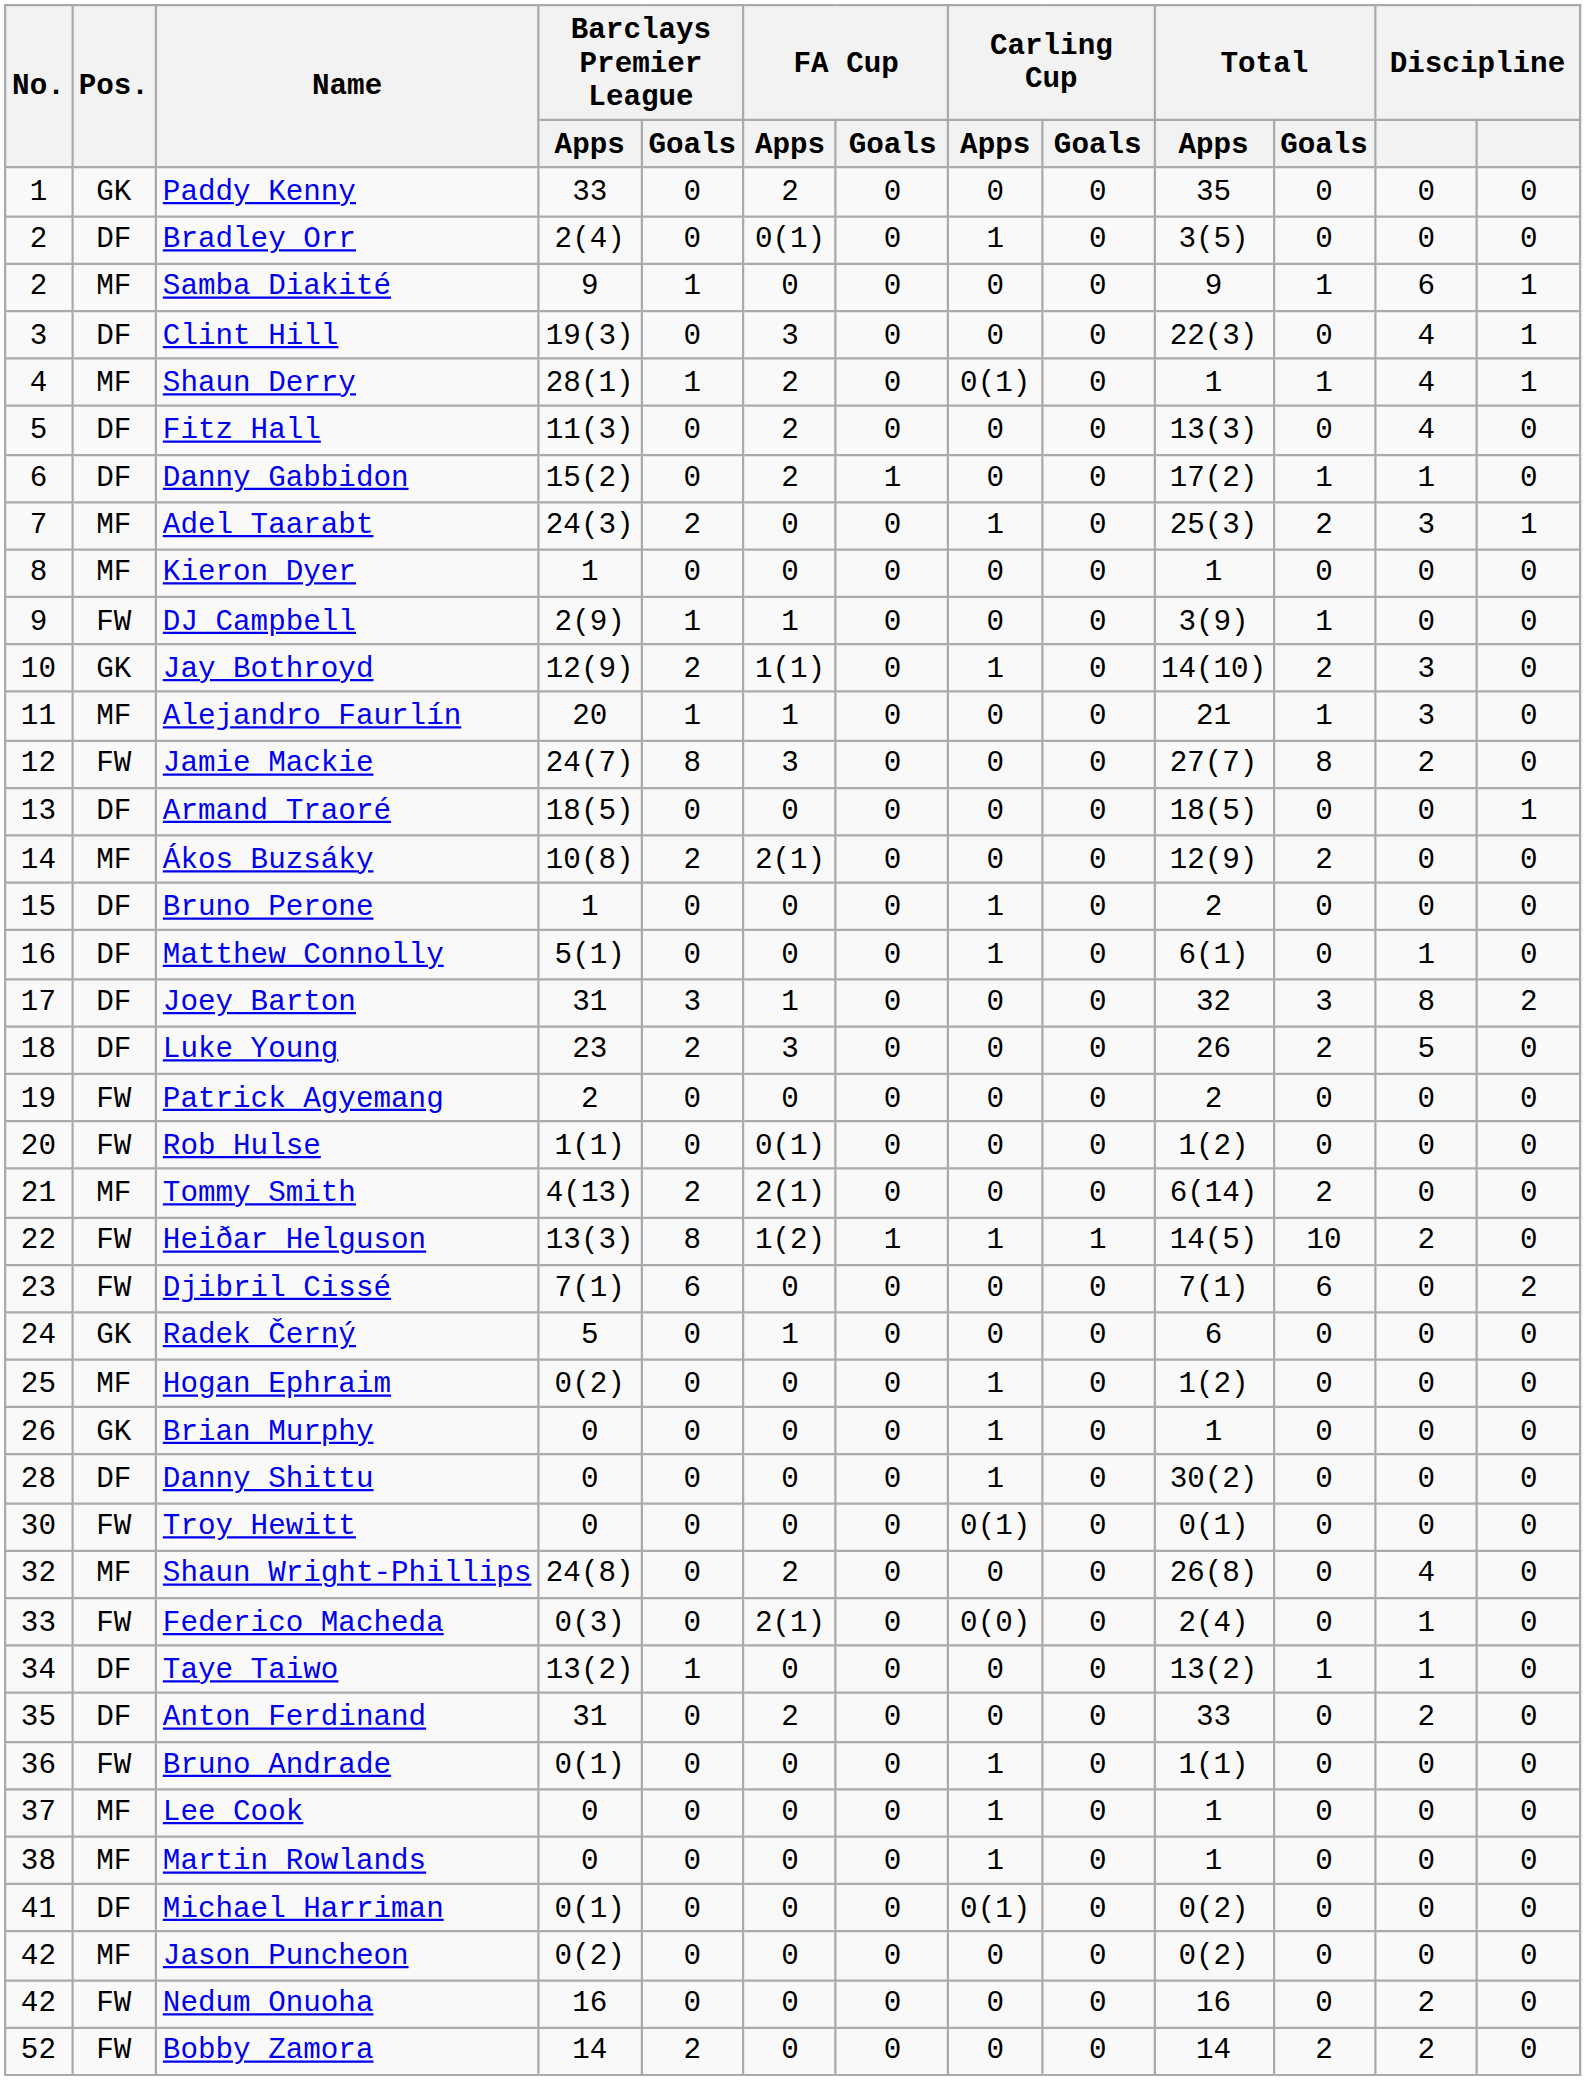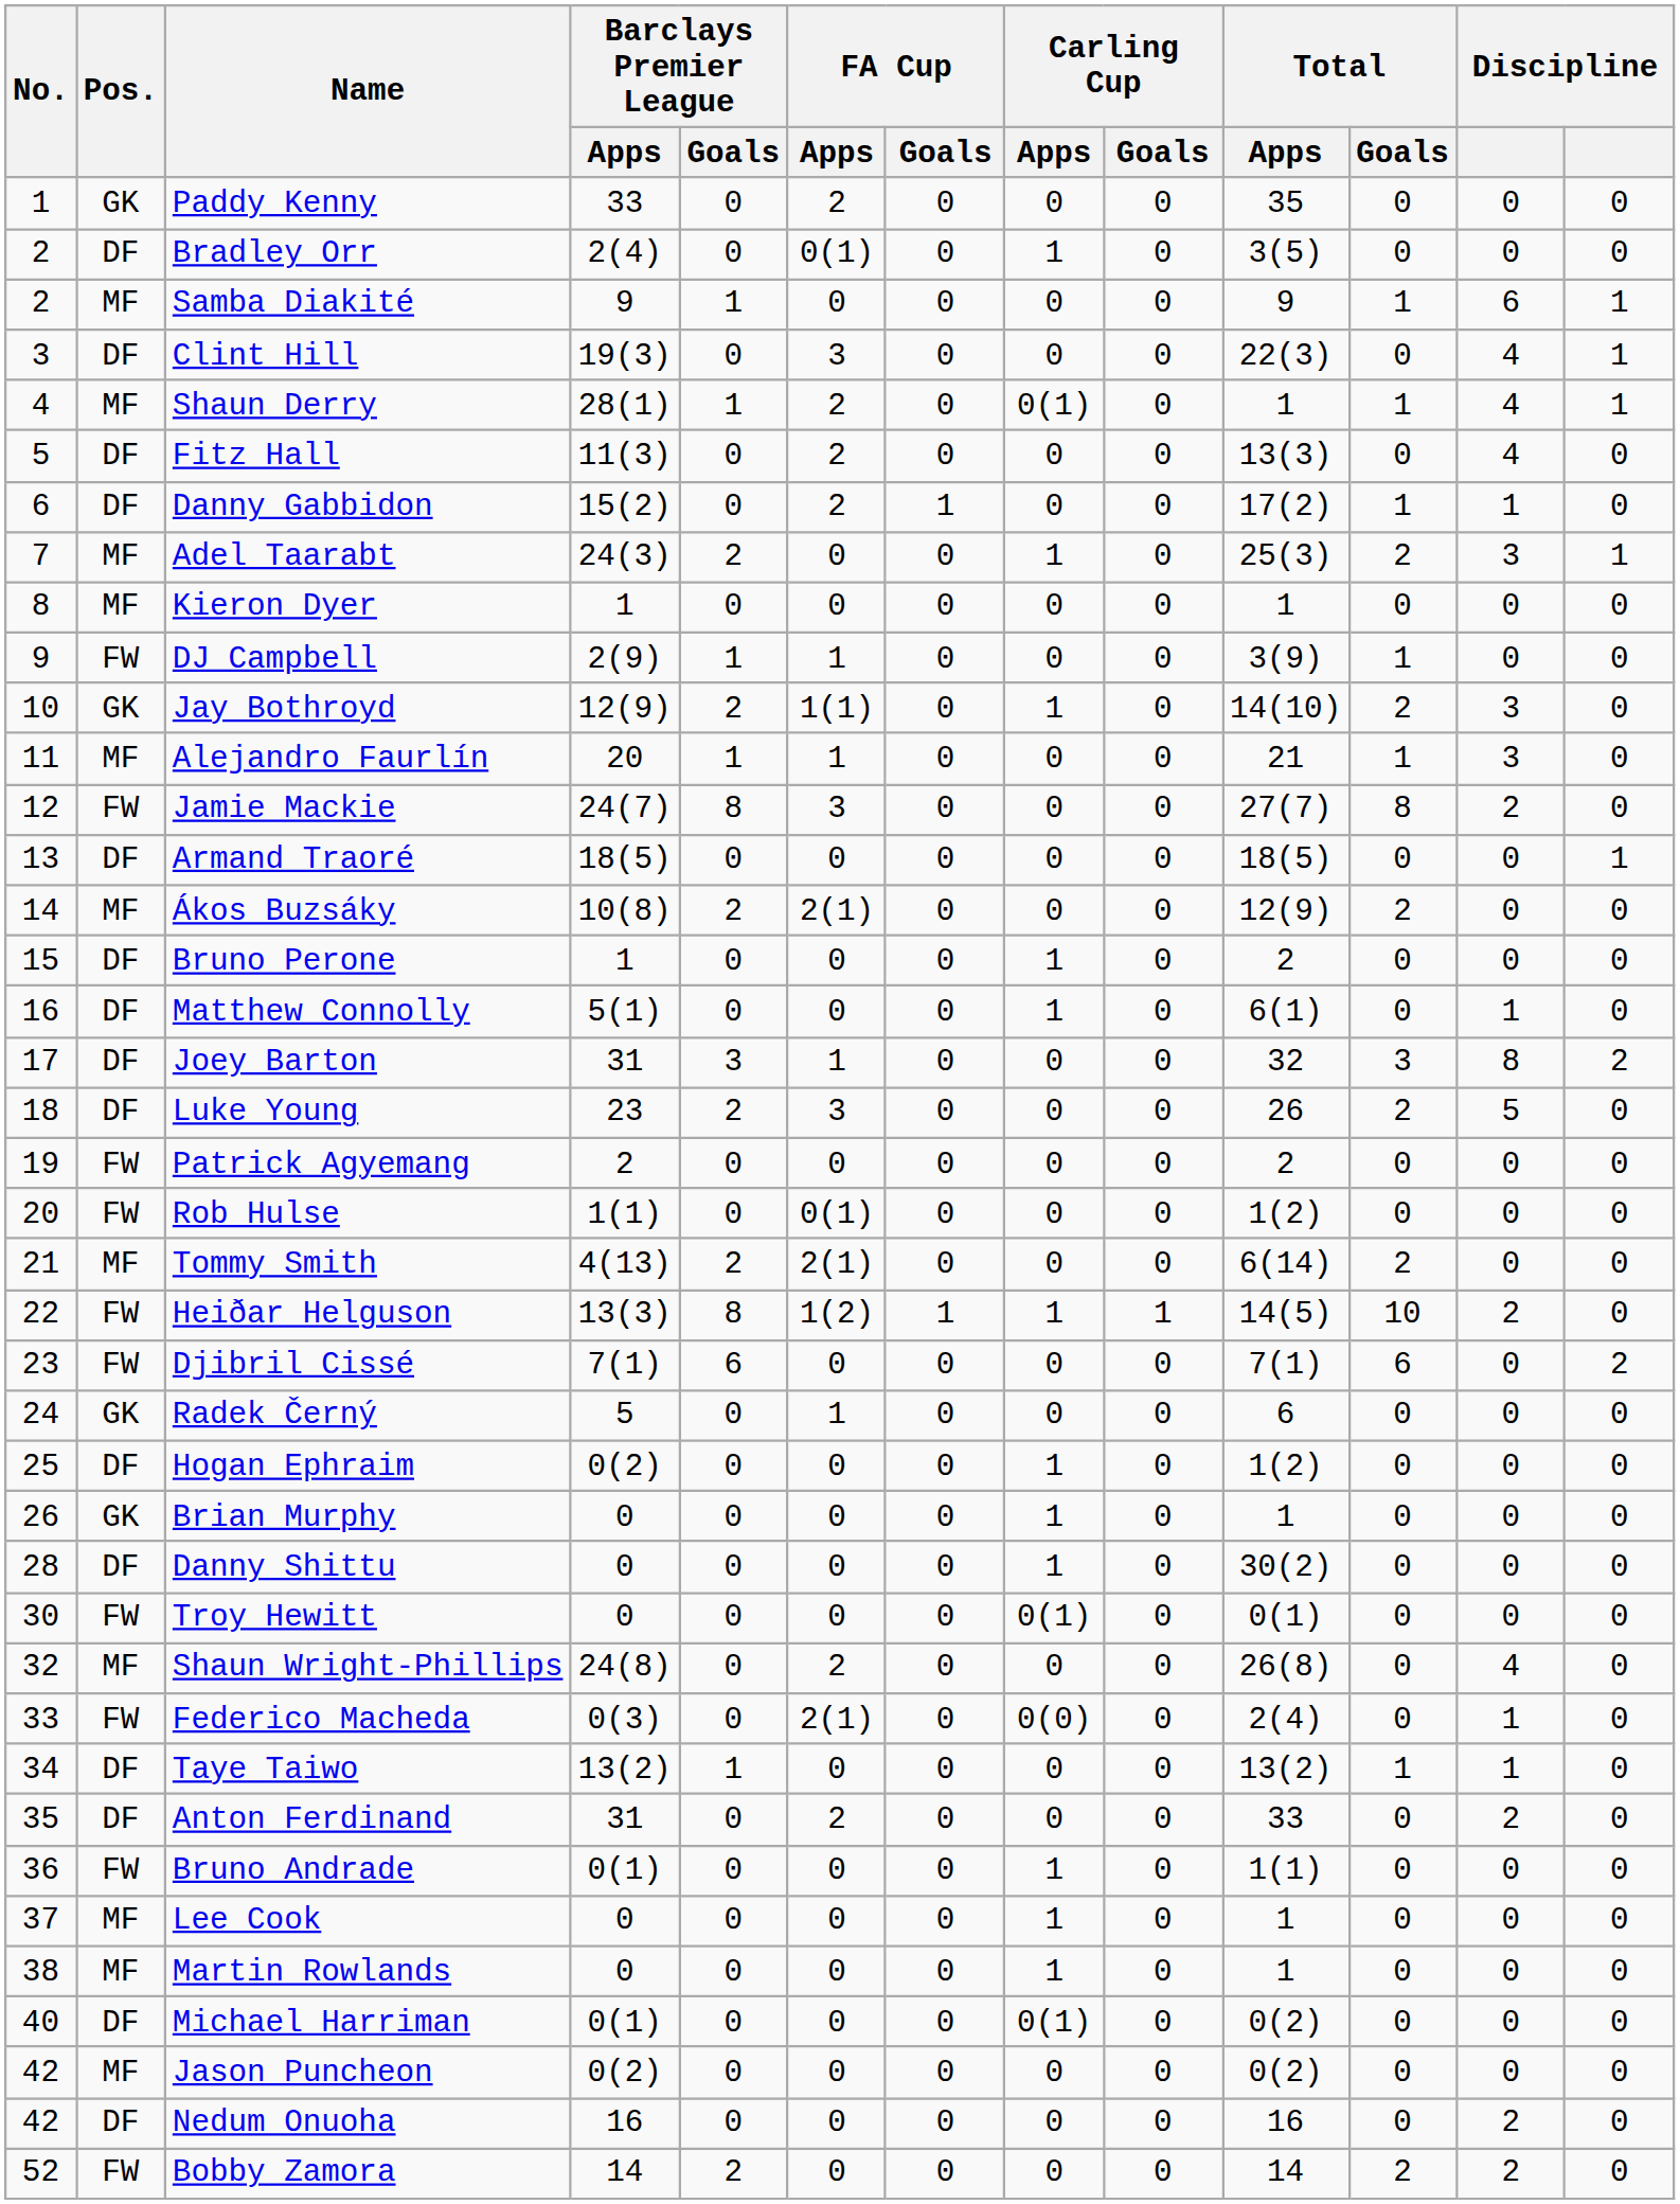 <table class="wikitable" style="text-align:center">
 <tr>
 <th rowspan="2">No.</th>
 <th rowspan="2">Pos.</th>
 <th rowspan="2">Name</th>
 <th colspan="2" width="85">Barclays Premier League</th>
 <th colspan="2" width="85">FA Cup</th>
 <th colspan="2" width="85">Carling Cup</th>
 <th colspan="2" width="85">Total</th>
 <th colspan="2" width="85">Discipline</th>
 </tr>
 <tr>
 <th>Apps</th>
 <th>Goals</th>
 <th>Apps</th>
 <th>Goals</th>
 <th>Apps</th>
 <th>Goals</th>
 <th>Apps</th>
 <th>Goals</th>
 <th></th>
 <th></th>
 </tr>
 <tr>
 <td>1</td>
 <td>GK</td>
 <td align=left> <a href='#'>Paddy Kenny</a></td>
 <td>33</td>
 <td>0</td>
 <td>2</td>
 <td>0</td>
 <td>0</td>
 <td>0</td>
 <td>35</td>
 <td>0</td>
 <td>0</td>
 <td>0</td>
 </tr>
 <tr>
 <td>2</td>
 <td>DF</td>
 <td align=left> <a href='#'>Bradley Orr</a></td>
 <td>2(4)</td>
 <td>0</td>
 <td>0(1)</td>
 <td>0</td>
 <td>1</td>
 <td>0</td>
 <td>3(5)</td>
 <td>0</td>
 <td>0</td>
 <td>0</td>
 </tr>
 <tr>
 <td>2</td>
 <td>MF</td>
 <td align=left> <a href='#'>Samba Diakité</a></td>
 <td>9</td>
 <td>1</td>
 <td>0</td>
 <td>0</td>
 <td>0</td>
 <td>0</td>
 <td>9</td>
 <td>1</td>
 <td>6</td>
 <td>1</td>
 </tr>
 <tr>
 <td>3</td>
 <td>DF</td>
 <td align=left> <a href='#'>Clint Hill</a></td>
 <td>19(3)</td>
 <td>0</td>
 <td>3</td>
 <td>0</td>
 <td>0</td>
 <td>0</td>
 <td>22(3)</td>
 <td>0</td>
 <td>4</td>
 <td>1</td>
 </tr>
 <tr>
 <td>4</td>
 <td>MF</td>
 <td align=left> <a href='#'>Shaun Derry</a></td>
 <td>28(1)</td>
 <td>1</td>
 <td>2</td>
 <td>0</td>
 <td>0(1)</td>
 <td>0</td>
 <td>1</td>
 <td>1</td>
 <td>4</td>
 <td>1</td>
 </tr>
 <tr>
 <td>5</td>
 <td>DF</td>
 <td align=left> <a href='#'>Fitz Hall</a></td>
 <td>11(3)</td>
 <td>0</td>
 <td>2</td>
 <td>0</td>
 <td>0</td>
 <td>0</td>
 <td>13(3)</td>
 <td>0</td>
 <td>4</td>
 <td>0</td>
 </tr>
 <tr>
 <td>6</td>
 <td>DF</td>
 <td align=left> <a href='#'>Danny Gabbidon</a></td>
 <td>15(2)</td>
 <td>0</td>
 <td>2</td>
 <td>1</td>
 <td>0</td>
 <td>0</td>
 <td>17(2)</td>
 <td>1</td>
 <td>1</td>
 <td>0</td>
 </tr>
 <tr>
 <td>7</td>
 <td>MF</td>
 <td align=left> <a href='#'>Adel Taarabt</a></td>
 <td>24(3)</td>
 <td>2</td>
 <td>0</td>
 <td>0</td>
 <td>1</td>
 <td>0</td>
 <td>25(3)</td>
 <td>2</td>
 <td>3</td>
 <td>1</td>
 </tr>
 <tr>
 <td>8</td>
 <td>MF</td>
 <td align=left> <a href='#'>Kieron Dyer</a></td>
 <td>1</td>
 <td>0</td>
 <td>0</td>
 <td>0</td>
 <td>0</td>
 <td>0</td>
 <td>1</td>
 <td>0</td>
 <td>0</td>
 <td>0</td>
 </tr>
 <tr>
 <td>9</td>
 <td>FW</td>
 <td align=left> <a href='#'>DJ Campbell</a></td>
 <td>2(9)</td>
 <td>1</td>
 <td>1</td>
 <td>0</td>
 <td>0</td>
 <td>0</td>
 <td>3(9)</td>
 <td>1</td>
 <td>0</td>
 <td>0</td>
 </tr>
 <tr>
 <td>10</td>
 <td>GK</td>
 <td align=left> <a href='#'>Jay Bothroyd</a></td>
 <td>12(9)</td>
 <td>2</td>
 <td>1(1)</td>
 <td>0</td>
 <td>1</td>
 <td>0</td>
 <td>14(10)</td>
 <td>2</td>
 <td>3</td>
 <td>0</td>
 </tr>
 <tr>
 <td>11</td>
 <td>MF</td>
 <td align=left> <a href='#'>Alejandro Faurlín</a></td>
 <td>20</td>
 <td>1</td>
 <td>1</td>
 <td>0</td>
 <td>0</td>
 <td>0</td>
 <td>21</td>
 <td>1</td>
 <td>3</td>
 <td>0</td>
 </tr>
 <tr>
 <td>12</td>
 <td>FW</td>
 <td align=left> <a href='#'>Jamie Mackie</a></td>
 <td>24(7)</td>
 <td>8</td>
 <td>3</td>
 <td>0</td>
 <td>0</td>
 <td>0</td>
 <td>27(7)</td>
 <td>8</td>
 <td>2</td>
 <td>0</td>
 </tr>
 <tr>
 <td>13</td>
 <td>DF</td>
 <td align=left> <a href='#'>Armand Traoré</a></td>
 <td>18(5)</td>
 <td>0</td>
 <td>0</td>
 <td>0</td>
 <td>0</td>
 <td>0</td>
 <td>18(5)</td>
 <td>0</td>
 <td>0</td>
 <td>1</td>
 </tr>
 <tr>
 <td>14</td>
 <td>MF</td>
 <td align=left> <a href='#'>Ákos Buzsáky</a></td>
 <td>10(8)</td>
 <td>2</td>
 <td>2(1)</td>
 <td>0</td>
 <td>0</td>
 <td>0</td>
 <td>12(9)</td>
 <td>2</td>
 <td>0</td>
 <td>0</td>
 </tr>
 <tr>
 <td>15</td>
 <td>DF</td>
 <td align=left> <a href='#'>Bruno Perone</a></td>
 <td>1</td>
 <td>0</td>
 <td>0</td>
 <td>0</td>
 <td>1</td>
 <td>0</td>
 <td>2</td>
 <td>0</td>
 <td>0</td>
 <td>0</td>
 </tr>
 <tr>
 <td>16</td>
 <td>DF</td>
 <td align=left> <a href='#'>Matthew Connolly</a></td>
 <td>5(1)</td>
 <td>0</td>
 <td>0</td>
 <td>0</td>
 <td>1</td>
 <td>0</td>
 <td>6(1)</td>
 <td>0</td>
 <td>1</td>
 <td>0</td>
 </tr>
 <tr>
 <td>17</td>
 <td>DF</td>
 <td align=left> <a href='#'>Joey Barton</a></td>
 <td>31</td>
 <td>3</td>
 <td>1</td>
 <td>0</td>
 <td>0</td>
 <td>0</td>
 <td>32</td>
 <td>3</td>
 <td>8</td>
 <td>2</td>
 </tr>
 <tr>
 <td>18</td>
 <td>DF</td>
 <td align=left> <a href='#'>Luke Young</a></td>
 <td>23</td>
 <td>2</td>
 <td>3</td>
 <td>0</td>
 <td>0</td>
 <td>0</td>
 <td>26</td>
 <td>2</td>
 <td>5</td>
 <td>0</td>
 </tr>
 <tr>
 <td>19</td>
 <td>FW</td>
 <td align=left> <a href='#'>Patrick Agyemang</a></td>
 <td>2</td>
 <td>0</td>
 <td>0</td>
 <td>0</td>
 <td>0</td>
 <td>0</td>
 <td>2</td>
 <td>0</td>
 <td>0</td>
 <td>0</td>
 </tr>
 <tr>
 <td>20</td>
 <td>FW</td>
 <td align=left> <a href='#'>Rob Hulse</a></td>
 <td>1(1)</td>
 <td>0</td>
 <td>0(1)</td>
 <td>0</td>
 <td>0</td>
 <td>0</td>
 <td>1(2)</td>
 <td>0</td>
 <td>0</td>
 <td>0</td>
 </tr>
 <tr>
 <td>21</td>
 <td>MF</td>
 <td align=left> <a href='#'>Tommy Smith</a></td>
 <td>4(13)</td>
 <td>2</td>
 <td>2(1)</td>
 <td>0</td>
 <td>0</td>
 <td>0</td>
 <td>6(14)</td>
 <td>2</td>
 <td>0</td>
 <td>0</td>
 </tr>
 <tr>
 <td>22</td>
 <td>FW</td>
 <td align=left> <a href='#'>Heiðar Helguson</a></td>
 <td>13(3)</td>
 <td>8</td>
 <td>1(2)</td>
 <td>1</td>
 <td>1</td>
 <td>1</td>
 <td>14(5)</td>
 <td>10</td>
 <td>2</td>
 <td>0</td>
 </tr>
 <tr>
 <td>23</td>
 <td>FW</td>
 <td align=left> <a href='#'>Djibril Cissé</a></td>
 <td>7(1)</td>
 <td>6</td>
 <td>0</td>
 <td>0</td>
 <td>0</td>
 <td>0</td>
 <td>7(1)</td>
 <td>6</td>
 <td>0</td>
 <td>2</td>
 </tr>
 <tr>
 <td>24</td>
 <td>GK</td>
 <td align=left> <a href='#'>Radek Černý</a></td>
 <td>5</td>
 <td>0</td>
 <td>1</td>
 <td>0</td>
 <td>0</td>
 <td>0</td>
 <td>6</td>
 <td>0</td>
 <td>0</td>
 <td>0</td>
 </tr>
 <tr>
 <td>25</td>
-<td>MF</td>
+<td>DF</td>
 <td align=left> <a href='#'>Hogan Ephraim</a></td>
 <td>0(2)</td>
 <td>0</td>
 <td>0</td>
 <td>0</td>
 <td>1</td>
 <td>0</td>
 <td>1(2)</td>
 <td>0</td>
 <td>0</td>
 <td>0</td>
 </tr>
 <tr>
 <td>26</td>
 <td>GK</td>
 <td align=left> <a href='#'>Brian Murphy</a></td>
 <td>0</td>
 <td>0</td>
 <td>0</td>
 <td>0</td>
 <td>1</td>
 <td>0</td>
 <td>1</td>
 <td>0</td>
 <td>0</td>
 <td>0</td>
 </tr>
 <tr>
 <td>28</td>
 <td>DF</td>
 <td align=left> <a href='#'>Danny Shittu</a></td>
 <td>0</td>
 <td>0</td>
 <td>0</td>
 <td>0</td>
 <td>1</td>
 <td>0</td>
 <td>30(2)</td>
 <td>0</td>
 <td>0</td>
 <td>0</td>
 </tr>
 <tr>
 <td>30</td>
 <td>FW</td>
 <td align=left> <a href='#'>Troy Hewitt</a></td>
 <td>0</td>
 <td>0</td>
 <td>0</td>
 <td>0</td>
 <td>0(1)</td>
 <td>0</td>
 <td>0(1)</td>
 <td>0</td>
 <td>0</td>
 <td>0</td>
 </tr>
 <tr>
 <td>32</td>
 <td>MF</td>
 <td align=left> <a href='#'>Shaun Wright-Phillips</a></td>
 <td>24(8)</td>
 <td>0</td>
 <td>2</td>
 <td>0</td>
 <td>0</td>
 <td>0</td>
 <td>26(8)</td>
 <td>0</td>
 <td>4</td>
 <td>0</td>
 </tr>
 <tr>
 <td>33</td>
 <td>FW</td>
 <td align=left> <a href='#'>Federico Macheda</a></td>
 <td>0(3)</td>
 <td>0</td>
 <td>2(1)</td>
 <td>0</td>
 <td>0(0)</td>
 <td>0</td>
 <td>2(4)</td>
 <td>0</td>
 <td>1</td>
 <td>0</td>
 </tr>
 <tr>
 <td>34</td>
 <td>DF</td>
 <td align=left> <a href='#'>Taye Taiwo</a></td>
 <td>13(2)</td>
 <td>1</td>
 <td>0</td>
 <td>0</td>
 <td>0</td>
 <td>0</td>
 <td>13(2)</td>
 <td>1</td>
 <td>1</td>
 <td>0</td>
 </tr>
 <tr>
 <td>35</td>
 <td>DF</td>
 <td align=left> <a href='#'>Anton Ferdinand</a></td>
 <td>31</td>
 <td>0</td>
 <td>2</td>
 <td>0</td>
 <td>0</td>
 <td>0</td>
 <td>33</td>
 <td>0</td>
 <td>2</td>
 <td>0</td>
 </tr>
 <tr>
 <td>36</td>
 <td>FW</td>
 <td align=left> <a href='#'>Bruno Andrade</a></td>
 <td>0(1)</td>
 <td>0</td>
 <td>0</td>
 <td>0</td>
 <td>1</td>
 <td>0</td>
 <td>1(1)</td>
 <td>0</td>
 <td>0</td>
 <td>0</td>
 </tr>
 <tr>
 <td>37</td>
 <td>MF</td>
 <td align=left> <a href='#'>Lee Cook</a></td>
 <td>0</td>
 <td>0</td>
 <td>0</td>
 <td>0</td>
 <td>1</td>
 <td>0</td>
 <td>1</td>
 <td>0</td>
 <td>0</td>
 <td>0</td>
 </tr>
 <tr>
 <td>38</td>
 <td>MF</td>
 <td align=left> <a href='#'>Martin Rowlands</a></td>
 <td>0</td>
 <td>0</td>
 <td>0</td>
 <td>0</td>
 <td>1</td>
 <td>0</td>
 <td>1</td>
 <td>0</td>
 <td>0</td>
 <td>0</td>
 </tr>
 <tr>
-<td>41</td>
+<td>40</td>
 <td>DF</td>
 <td align=left> <a href='#'>Michael Harriman</a></td>
 <td>0(1)</td>
 <td>0</td>
 <td>0</td>
 <td>0</td>
 <td>0(1)</td>
 <td>0</td>
 <td>0(2)</td>
 <td>0</td>
 <td>0</td>
 <td>0</td>
 </tr>
 <tr>
 <td>42</td>
 <td>MF</td>
 <td align=left> <a href='#'>Jason Puncheon</a></td>
 <td>0(2)</td>
 <td>0</td>
 <td>0</td>
 <td>0</td>
 <td>0</td>
 <td>0</td>
 <td>0(2)</td>
 <td>0</td>
 <td>0</td>
 <td>0</td>
 </tr>
 <tr>
 <td>42</td>
-<td>FW</td>
+<td>DF</td>
 <td align=left> <a href='#'>Nedum Onuoha</a></td>
 <td>16</td>
 <td>0</td>
 <td>0</td>
 <td>0</td>
 <td>0</td>
 <td>0</td>
 <td>16</td>
 <td>0</td>
 <td>2</td>
 <td>0</td>
 </tr>
 <tr>
 <td>52</td>
 <td>FW</td>
 <td align=left> <a href='#'>Bobby Zamora</a></td>
 <td>14</td>
 <td>2</td>
 <td>0</td>
 <td>0</td>
 <td>0</td>
 <td>0</td>
 <td>14</td>
 <td>2</td>
 <td>2</td>
 <td>0</td>
 </tr>
 </table>
